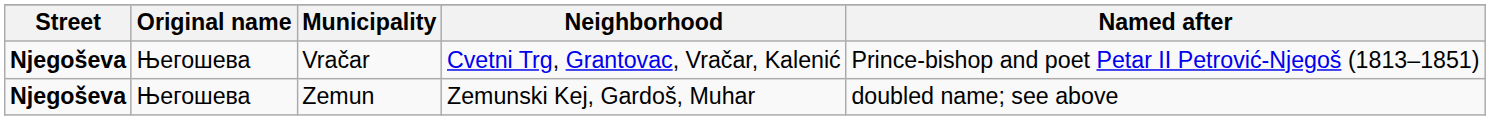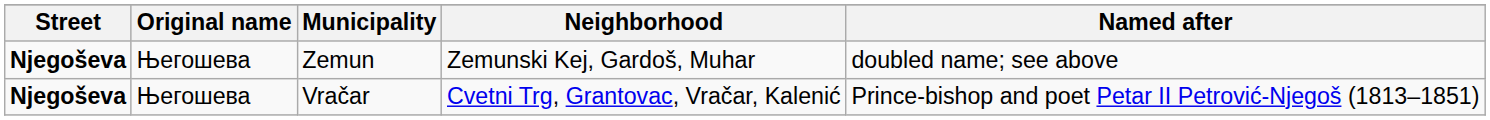 <table class="wikitable sortable">
 <tr style="background-color:#DDDDDD;text-align:center;">
 </tr>
 <tr>
 <th>Street</th>
 <th>Original name</th>
 <th>Municipality</th>
 <th>Neighborhood</th>
 <th>Named after</th>
 </tr>
 <tr>
 <td><strong>Njegoševa</strong></td>
 <td>Његошева</td>
+<td>Zemun</td>
+<td>Zemunski Kej, Gardoš, Muhar</td>
+<td>doubled name; see above</td>
+</tr>
+<tr>
+<td><strong>Njegoševa</strong></td>
+<td>Његошева</td>
 <td>Vračar</td>
 <td><a href='#'>Cvetni Trg</a>, <a href='#'>Grantovac</a>, Vračar, Kalenić</td>
 <td>Prince-bishop and poet <a href='#'>Petar II Petrović-Njegoš</a> (1813–1851)</td>
 </tr>
-<tr>
-<td><strong>Njegoševa</strong></td>
-<td>Његошева</td>
-<td>Zemun</td>
-<td>Zemunski Kej, Gardoš, Muhar</td>
-<td>doubled name; see above</td>
-</tr>
 </table>
